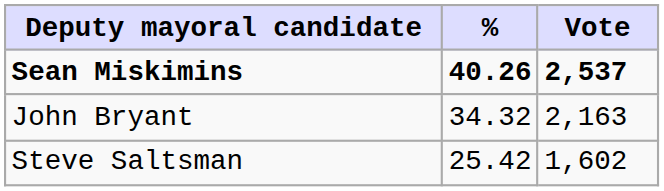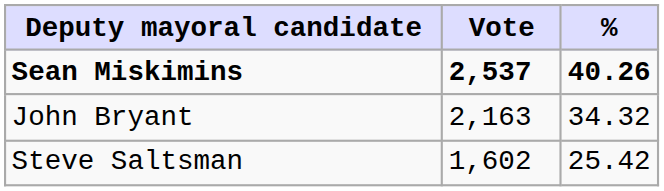 <table class="wikitable">
 <tr>
 <th style="background:#ddf; width:200px;">Deputy mayoral candidate</th>
+<th style="background:#ddf; width:50px;">Vote</th>
 <th style="background:#ddf; width:30px;">%</th>
-<th style="background:#ddf; width:50px;">Vote</th>
 </tr>
 <tr>
 <td><strong>Sean Miskimins</strong></td>
+<td><strong>2,537</strong></td>
 <td><strong>40.26</strong></td>
-<td><strong>2,537</strong></td>
 </tr>
 <tr>
 <td>John Bryant</td>
+<td>2,163</td>
 <td>34.32</td>
-<td>2,163</td>
 </tr>
 <tr>
 <td>Steve Saltsman</td>
+<td>1,602</td>
 <td>25.42</td>
-<td>1,602</td>
 </tr>
 </table>
